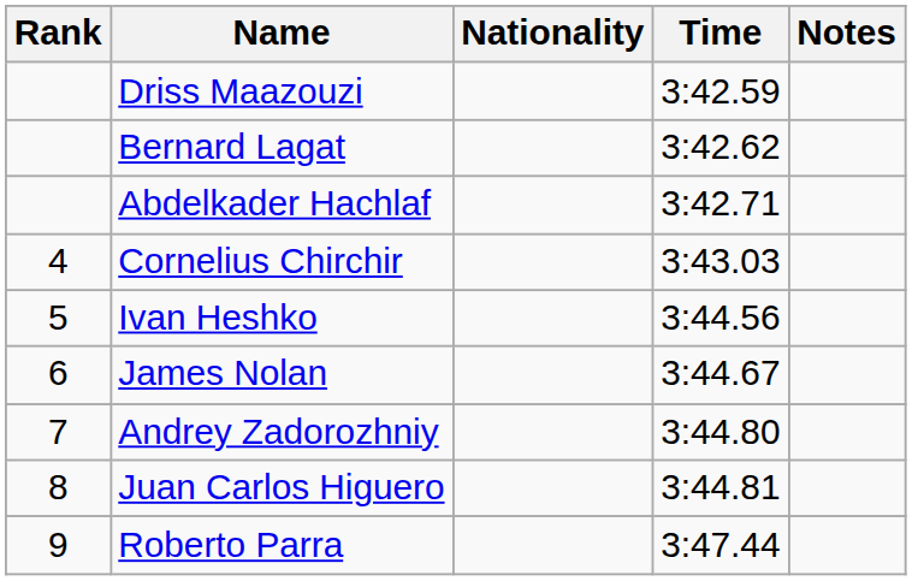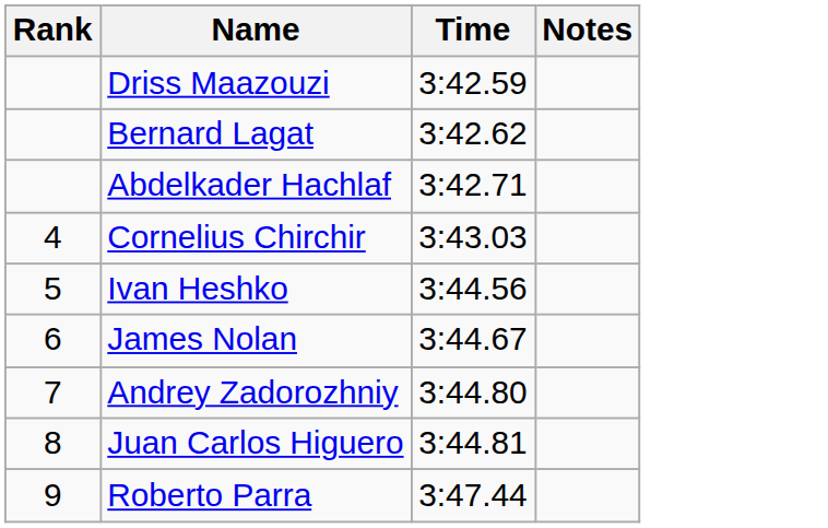 <table class="wikitable sortable" style="text-align:center">
 <tr>
 <th>Rank</th>
 <th>Name</th>
-<th>Nationality</th>
 <th>Time</th>
 <th>Notes</th>
 </tr>
 <tr>
 <td></td>
 <td align="left"><a href='#'>Driss Maazouzi</a></td>
-<td align=left></td>
 <td>3:42.59</td>
 <td></td>
 </tr>
 <tr>
 <td></td>
 <td align="left"><a href='#'>Bernard Lagat</a></td>
-<td align=left></td>
 <td>3:42.62</td>
 <td></td>
 </tr>
 <tr>
 <td></td>
 <td align="left"><a href='#'>Abdelkader Hachlaf</a></td>
-<td align=left></td>
 <td>3:42.71</td>
 <td></td>
 </tr>
 <tr>
 <td>4</td>
 <td align="left"><a href='#'>Cornelius Chirchir</a></td>
-<td align=left></td>
 <td>3:43.03</td>
 <td></td>
 </tr>
 <tr>
 <td>5</td>
 <td align="left"><a href='#'>Ivan Heshko</a></td>
-<td align=left></td>
 <td>3:44.56</td>
 <td></td>
 </tr>
 <tr>
 <td>6</td>
 <td align="left"><a href='#'>James Nolan</a></td>
-<td align=left></td>
 <td>3:44.67</td>
 <td></td>
 </tr>
 <tr>
 <td>7</td>
 <td align="left"><a href='#'>Andrey Zadorozhniy</a></td>
-<td align=left></td>
 <td>3:44.80</td>
 <td></td>
 </tr>
 <tr>
 <td>8</td>
 <td align="left"><a href='#'>Juan Carlos Higuero</a></td>
-<td align=left></td>
 <td>3:44.81</td>
 <td></td>
 </tr>
 <tr>
 <td>9</td>
 <td align="left"><a href='#'>Roberto Parra</a></td>
-<td align=left></td>
 <td>3:47.44</td>
 <td></td>
 </tr>
 </table>
